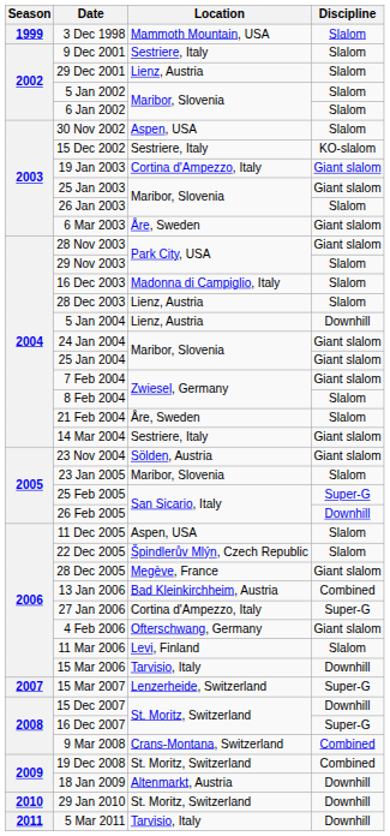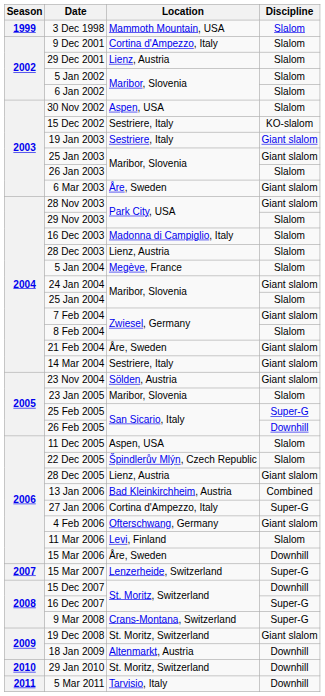 <table class="wikitable" style="text-align:center;">
 <tr>
 <th scope="col">Season</th>
 <th scope="col">Date</th>
 <th scope="col">Location</th>
 <th scope="col">Discipline</th>
 </tr>
 <tr>
 <th scope="row"><a href='#'>1999</a></th>
 <td style="text-align:right;">3 Dec 1998</td>
 <td style="text-align:left;"> <a href='#'>Mammoth Mountain</a>, USA</td>
 <td><a href='#'>Slalom</a></td>
 </tr>
 <tr>
 <th scope="row" rowspan="4"><a href='#'>2002</a></th>
 <td style="text-align:right;">9 Dec 2001</td>
-<td style="text-align:left;"> <a href='#'>Sestriere</a>, Italy</td>
+<td style="text-align:left;"> <a href='#'>Cortina d'Ampezzo</a>, Italy</td>
 <td>Slalom</td>
 </tr>
 <tr>
 <td style="text-align:right;">29 Dec 2001</td>
 <td style="text-align:left;"> <a href='#'>Lienz</a>, Austria</td>
 <td>Slalom</td>
 </tr>
 <tr>
 <td style="text-align:right;">5 Jan 2002</td>
 <td rowspan="2" style="text-align:left;"> <a href='#'>Maribor</a>, Slovenia</td>
 <td>Slalom</td>
 </tr>
 <tr>
 <td style="text-align:right;">6 Jan 2002</td>
 <td>Slalom</td>
 </tr>
 <tr>
 <th scope="row" rowspan="6"><a href='#'>2003</a></th>
 <td style="text-align:right;">30 Nov 2002</td>
 <td style="text-align:left;"> <a href='#'>Aspen</a>, USA</td>
 <td>Slalom</td>
 </tr>
 <tr>
 <td style="text-align:right;">15 Dec 2002</td>
 <td style="text-align:left;"> Sestriere, Italy</td>
 <td>KO-slalom</td>
 </tr>
 <tr>
 <td style="text-align:right;">19 Jan 2003</td>
-<td style="text-align:left;"> <a href='#'>Cortina d'Ampezzo</a>, Italy</td>
+<td style="text-align:left;"> <a href='#'>Sestriere</a>, Italy</td>
 <td><a href='#'>Giant slalom</a></td>
 </tr>
 <tr>
 <td style="text-align:right;">25 Jan 2003</td>
 <td rowspan="2" style="text-align:left;"> Maribor, Slovenia</td>
 <td>Giant slalom</td>
 </tr>
 <tr>
 <td style="text-align:right;">26 Jan 2003</td>
 <td>Slalom</td>
 </tr>
 <tr>
 <td style="text-align:right;">6 Mar 2003</td>
 <td style="text-align:left;"> <a href='#'>Åre</a>, Sweden</td>
 <td>Giant slalom</td>
 </tr>
 <tr>
 <th scope="row" rowspan="11"><a href='#'>2004</a></th>
 <td style="text-align:right;">28 Nov 2003</td>
 <td rowspan="2" style="text-align:left;"> <a href='#'>Park City</a>, USA</td>
 <td>Giant slalom</td>
 </tr>
 <tr>
 <td style="text-align:right;">29 Nov 2003</td>
 <td>Slalom</td>
 </tr>
 <tr>
 <td style="text-align:right;">16 Dec 2003</td>
 <td style="text-align:left;"> <a href='#'>Madonna di Campiglio</a>, Italy</td>
 <td>Slalom</td>
 </tr>
 <tr>
 <td style="text-align:right;">28 Dec 2003</td>
 <td style="text-align:left;"> Lienz, Austria</td>
 <td>Slalom</td>
 </tr>
 <tr>
 <td style="text-align:right;">5 Jan 2004</td>
-<td style="text-align:left;"> Lienz, Austria</td>
-<td>Downhill</td>
+<td style="text-align:left;"> <a href='#'>Megève</a>, France</td>
+<td>Slalom</td>
 </tr>
 <tr>
 <td style="text-align:right;">24 Jan 2004</td>
 <td rowspan=2 style="text-align:left;"> Maribor, Slovenia</td>
 <td>Giant slalom</td>
 </tr>
 <tr>
 <td style="text-align:right;">25 Jan 2004</td>
-<td>Giant slalom</td>
+<td>Slalom</td>
 </tr>
 <tr>
 <td style="text-align:right;">7 Feb 2004</td>
 <td rowspan=2 style="text-align:left;"> <a href='#'>Zwiesel</a>, Germany</td>
 <td>Giant slalom</td>
 </tr>
 <tr>
 <td style="text-align:right;">8 Feb 2004</td>
 <td>Slalom</td>
 </tr>
 <tr>
 <td style="text-align:right;">21 Feb 2004</td>
 <td style="text-align:left;"> Åre, Sweden</td>
-<td>Slalom</td>
+<td>Giant slalom</td>
 </tr>
 <tr>
 <td style="text-align:right;">14 Mar 2004</td>
 <td style="text-align:left;"> Sestriere, Italy</td>
 <td>Giant slalom</td>
 </tr>
 <tr>
 <th scope="row" rowspan="4"><a href='#'>2005</a></th>
 <td style="text-align:right;">23 Nov 2004</td>
 <td style="text-align:left;"> <a href='#'>Sölden</a>, Austria</td>
 <td>Giant slalom</td>
 </tr>
 <tr>
 <td style="text-align:right;">23 Jan 2005</td>
 <td style="text-align:left;"> Maribor, Slovenia</td>
 <td>Slalom</td>
 </tr>
 <tr>
 <td style="text-align:right;">25 Feb 2005</td>
 <td rowspan=2 style="text-align:left;"> <a href='#'>San Sicario</a>, Italy</td>
 <td><a href='#'>Super-G</a></td>
 </tr>
 <tr>
 <td style="text-align:right;">26 Feb 2005</td>
 <td><a href='#'>Downhill</a></td>
 </tr>
 <tr>
 <th scope="row" rowspan="8"><a href='#'>2006</a></th>
 <td style="text-align:right;">11 Dec 2005</td>
 <td style="text-align:left;"> Aspen, USA</td>
 <td>Slalom</td>
 </tr>
 <tr>
 <td style="text-align:right;">22 Dec 2005</td>
 <td style="text-align:left;"> <a href='#'>Špindlerův Mlýn</a>, Czech Republic</td>
 <td>Slalom</td>
 </tr>
 <tr>
 <td style="text-align:right;">28 Dec 2005</td>
-<td style="text-align:left;"> <a href='#'>Megève</a>, France</td>
+<td style="text-align:left;"> Lienz, Austria</td>
 <td>Giant slalom</td>
 </tr>
 <tr>
 <td style="text-align:right;">13 Jan 2006</td>
 <td style="text-align:left;"> <a href='#'>Bad Kleinkirchheim</a>, Austria</td>
 <td>Combined</td>
 </tr>
 <tr>
 <td style="text-align:right;">27 Jan 2006</td>
 <td style="text-align:left;"> Cortina d'Ampezzo, Italy</td>
 <td>Super-G</td>
 </tr>
 <tr>
 <td style="text-align:right;">4 Feb 2006</td>
 <td style="text-align:left;"> <a href='#'>Ofterschwang</a>, Germany</td>
 <td>Giant slalom</td>
 </tr>
 <tr>
 <td style="text-align:right;">11 Mar 2006</td>
 <td style="text-align:left;"> <a href='#'>Levi</a>, Finland</td>
 <td>Slalom</td>
 </tr>
 <tr>
 <td style="text-align:right;">15 Mar 2006</td>
-<td style="text-align:left;"> <a href='#'>Tarvisio</a>, Italy</td>
+<td style="text-align:left;"> Åre, Sweden</td>
 <td>Downhill</td>
 </tr>
 <tr>
 <th scope="row"><a href='#'>2007</a></th>
 <td style="text-align:right;">15 Mar 2007</td>
 <td style="text-align:left;"> <a href='#'>Lenzerheide</a>, Switzerland</td>
 <td>Super-G</td>
 </tr>
 <tr>
 <th scope="row" rowspan="3"><a href='#'>2008</a></th>
 <td style="text-align:right;">15 Dec 2007</td>
 <td rowspan="2" style="text-align:left;"> <a href='#'>St. Moritz</a>, Switzerland</td>
 <td>Downhill</td>
 </tr>
 <tr>
 <td style="text-align:right;">16 Dec 2007</td>
 <td>Super-G</td>
 </tr>
 <tr>
 <td style="text-align:right;">9 Mar 2008</td>
 <td style="text-align:left;"> <a href='#'>Crans-Montana</a>, Switzerland</td>
-<td><a href='#'>Combined</a></td>
+<td>Super-G</td>
 </tr>
 <tr>
 <th scope="row" rowspan="2"><a href='#'>2009</a></th>
 <td style="text-align:right;">19 Dec 2008</td>
 <td style="text-align:left;"> St. Moritz, Switzerland</td>
-<td>Combined</td>
+<td>Giant slalom</td>
 </tr>
 <tr>
 <td style="text-align:right;">18 Jan 2009</td>
 <td style="text-align:left;"> <a href='#'>Altenmarkt</a>, Austria</td>
 <td>Downhill</td>
 </tr>
 <tr>
 <th scope="row"><a href='#'>2010</a></th>
 <td style="text-align:right;">29 Jan 2010</td>
 <td style="text-align:left;"> St. Moritz, Switzerland</td>
 <td>Downhill</td>
 </tr>
 <tr>
 <th scope="row"><a href='#'>2011</a></th>
 <td style="text-align:right;">5 Mar 2011</td>
 <td style="text-align:left;"> <a href='#'>Tarvisio</a>, Italy</td>
 <td>Downhill</td>
 </tr>
 </table>
